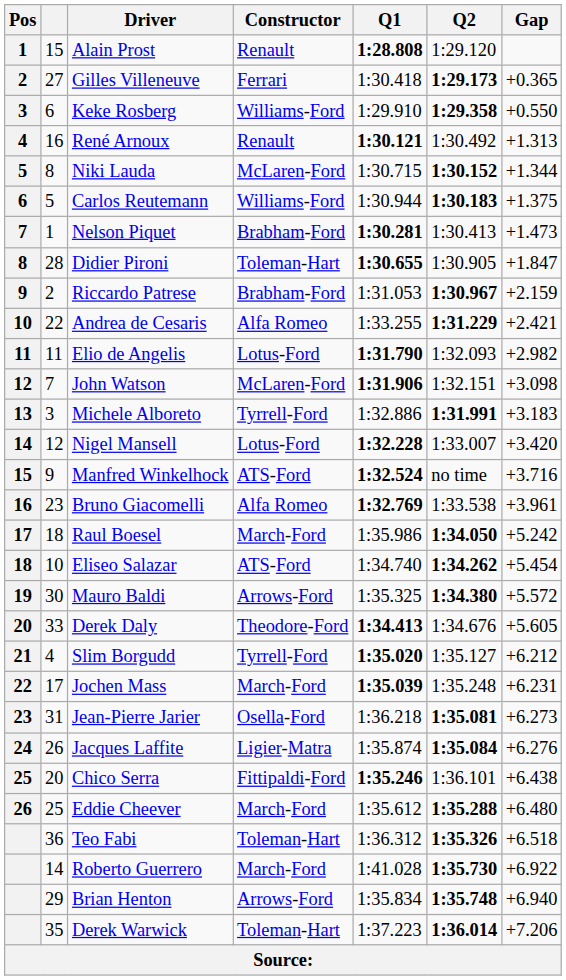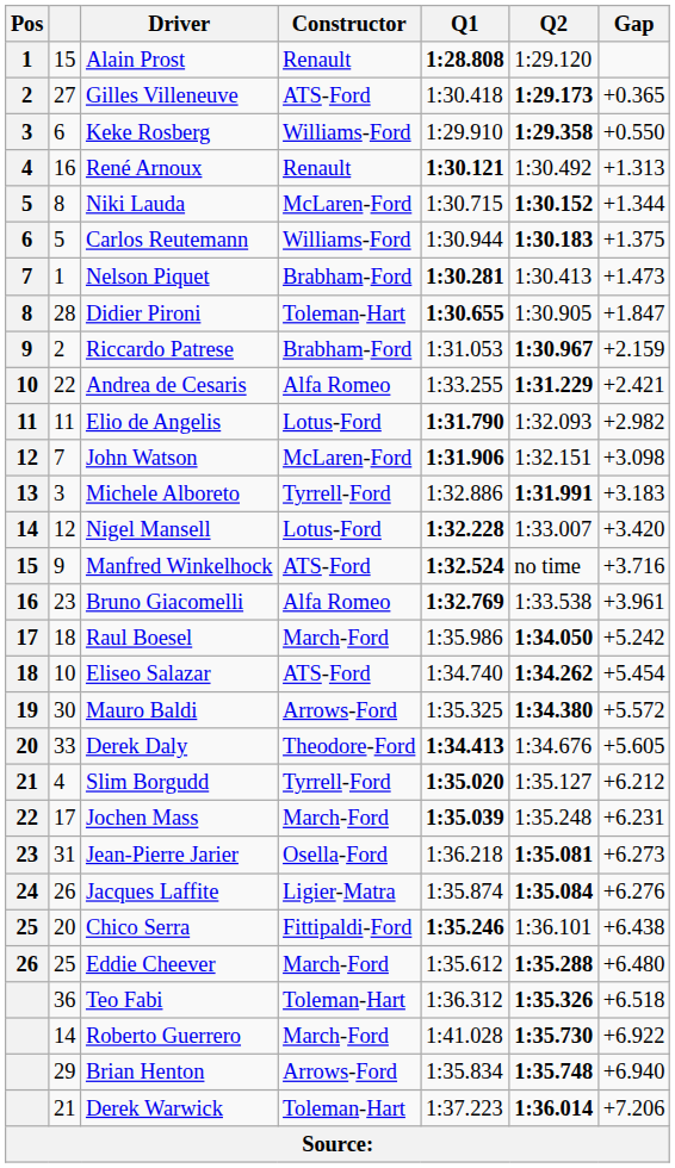 <table class="wikitable sortable" style="font-size:95%;">
 <tr>
 <th>Pos</th>
 <th text-align="center"></th>
 <th>Driver</th>
 <th>Constructor</th>
 <th>Q1</th>
 <th>Q2</th>
 <th>Gap</th>
 </tr>
 <tr>
 <th>1</th>
 <td>15</td>
 <td data-sort-value="pro"> <a href='#'>Alain Prost</a></td>
 <td><a href='#'>Renault</a></td>
 <td><strong>1:28.808</strong></td>
 <td>1:29.120</td>
 <td></td>
 </tr>
 <tr>
 <th>2</th>
 <td>27</td>
 <td data-sort-value="vil"> <a href='#'>Gilles Villeneuve</a></td>
-<td><a href='#'>Ferrari</a></td>
+<td><a href='#'>ATS</a>-<a href='#'>Ford</a></td>
 <td>1:30.418</td>
 <td><strong>1:29.173</strong></td>
 <td>+0.365</td>
 </tr>
 <tr>
 <th>3</th>
 <td>6</td>
 <td data-sort-value="ros"> <a href='#'>Keke Rosberg</a></td>
 <td><a href='#'>Williams</a>-<a href='#'>Ford</a></td>
 <td>1:29.910</td>
 <td><strong>1:29.358</strong></td>
 <td>+0.550</td>
 </tr>
 <tr>
 <th>4</th>
 <td>16</td>
 <td data-sort-value="arn"> <a href='#'>René Arnoux</a></td>
 <td><a href='#'>Renault</a></td>
 <td><strong>1:30.121</strong></td>
 <td>1:30.492</td>
 <td>+1.313</td>
 </tr>
 <tr>
 <th>5</th>
 <td>8</td>
 <td data-sort-value="lau"> <a href='#'>Niki Lauda</a></td>
 <td><a href='#'>McLaren</a>-<a href='#'>Ford</a></td>
 <td>1:30.715</td>
 <td><strong>1:30.152</strong></td>
 <td>+1.344</td>
 </tr>
 <tr>
 <th>6</th>
 <td>5</td>
 <td data-sort-value="reu"> <a href='#'>Carlos Reutemann</a></td>
 <td><a href='#'>Williams</a>-<a href='#'>Ford</a></td>
 <td>1:30.944</td>
 <td><strong>1:30.183</strong></td>
 <td>+1.375</td>
 </tr>
 <tr>
 <th>7</th>
 <td>1</td>
 <td data-sort-value="piq"> <a href='#'>Nelson Piquet</a></td>
 <td><a href='#'>Brabham</a>-<a href='#'>Ford</a></td>
 <td><strong>1:30.281</strong></td>
 <td>1:30.413</td>
 <td>+1.473</td>
 </tr>
 <tr>
 <th>8</th>
 <td>28</td>
 <td data-sort-value="pir"> <a href='#'>Didier Pironi</a></td>
 <td><a href='#'>Toleman</a>-<a href='#'>Hart</a></td>
 <td><strong>1:30.655</strong></td>
 <td>1:30.905</td>
 <td>+1.847</td>
 </tr>
 <tr>
 <th>9</th>
 <td>2</td>
 <td data-sort-value="pat"> <a href='#'>Riccardo Patrese</a></td>
 <td><a href='#'>Brabham</a>-<a href='#'>Ford</a></td>
 <td>1:31.053</td>
 <td><strong>1:30.967</strong></td>
 <td>+2.159</td>
 </tr>
 <tr>
 <th>10</th>
 <td>22</td>
 <td data-sort-value="ces"> <a href='#'>Andrea de Cesaris</a></td>
 <td><a href='#'>Alfa Romeo</a></td>
 <td>1:33.255</td>
 <td><strong>1:31.229</strong></td>
 <td>+2.421</td>
 </tr>
 <tr>
 <th>11</th>
 <td>11</td>
 <td data-sort-value="ang"> <a href='#'>Elio de Angelis</a></td>
 <td><a href='#'>Lotus</a>-<a href='#'>Ford</a></td>
 <td><strong>1:31.790</strong></td>
 <td>1:32.093</td>
 <td>+2.982</td>
 </tr>
 <tr>
 <th>12</th>
 <td>7</td>
 <td data-sort-value="wat"> <a href='#'>John Watson</a></td>
 <td><a href='#'>McLaren</a>-<a href='#'>Ford</a></td>
 <td><strong>1:31.906</strong></td>
 <td>1:32.151</td>
 <td>+3.098</td>
 </tr>
 <tr>
 <th>13</th>
 <td>3</td>
 <td data-sort-value="alb"> <a href='#'>Michele Alboreto</a></td>
 <td><a href='#'>Tyrrell</a>-<a href='#'>Ford</a></td>
 <td>1:32.886</td>
 <td><strong>1:31.991</strong></td>
 <td>+3.183</td>
 </tr>
 <tr>
 <th>14</th>
 <td>12</td>
 <td data-sort-value="man"> <a href='#'>Nigel Mansell</a></td>
 <td><a href='#'>Lotus</a>-<a href='#'>Ford</a></td>
 <td><strong>1:32.228</strong></td>
 <td>1:33.007</td>
 <td>+3.420</td>
 </tr>
 <tr>
 <th>15</th>
 <td>9</td>
 <td data-sort-value="win"> <a href='#'>Manfred Winkelhock</a></td>
 <td><a href='#'>ATS</a>-<a href='#'>Ford</a></td>
 <td><strong>1:32.524</strong></td>
 <td>no time</td>
 <td>+3.716</td>
 </tr>
 <tr>
 <th>16</th>
 <td>23</td>
 <td data-sort-value="gia"> <a href='#'>Bruno Giacomelli</a></td>
 <td><a href='#'>Alfa Romeo</a></td>
 <td><strong>1:32.769</strong></td>
 <td>1:33.538</td>
 <td>+3.961</td>
 </tr>
 <tr>
 <th>17</th>
 <td>18</td>
 <td data-sort-value="boe"> <a href='#'>Raul Boesel</a></td>
 <td><a href='#'>March</a>-<a href='#'>Ford</a></td>
 <td>1:35.986</td>
 <td><strong>1:34.050</strong></td>
 <td>+5.242</td>
 </tr>
 <tr>
 <th>18</th>
 <td>10</td>
 <td data-sort-value="sal"> <a href='#'>Eliseo Salazar</a></td>
 <td><a href='#'>ATS</a>-<a href='#'>Ford</a></td>
 <td>1:34.740</td>
 <td><strong>1:34.262</strong></td>
 <td>+5.454</td>
 </tr>
 <tr>
 <th>19</th>
 <td>30</td>
 <td data-sort-value="bal"> <a href='#'>Mauro Baldi</a></td>
 <td><a href='#'>Arrows</a>-<a href='#'>Ford</a></td>
 <td>1:35.325</td>
 <td><strong>1:34.380</strong></td>
 <td>+5.572</td>
 </tr>
 <tr>
 <th>20</th>
 <td>33</td>
 <td data-sort-value="dal"> <a href='#'>Derek Daly</a></td>
 <td><a href='#'>Theodore</a>-<a href='#'>Ford</a></td>
 <td><strong>1:34.413</strong></td>
 <td>1:34.676</td>
 <td>+5.605</td>
 </tr>
 <tr>
 <th>21</th>
 <td>4</td>
 <td data-sort-value="bor"> <a href='#'>Slim Borgudd</a></td>
 <td><a href='#'>Tyrrell</a>-<a href='#'>Ford</a></td>
 <td><strong>1:35.020</strong></td>
 <td>1:35.127</td>
 <td>+6.212</td>
 </tr>
 <tr>
 <th>22</th>
 <td>17</td>
 <td data-sort-value="mas"> <a href='#'>Jochen Mass</a></td>
 <td><a href='#'>March</a>-<a href='#'>Ford</a></td>
 <td><strong>1:35.039</strong></td>
 <td>1:35.248</td>
 <td>+6.231</td>
 </tr>
 <tr>
 <th>23</th>
 <td>31</td>
 <td data-sort-value="jar"> <a href='#'>Jean-Pierre Jarier</a></td>
 <td><a href='#'>Osella</a>-<a href='#'>Ford</a></td>
 <td>1:36.218</td>
 <td><strong>1:35.081</strong></td>
 <td>+6.273</td>
 </tr>
 <tr>
 <th>24</th>
 <td>26</td>
 <td data-sort-value="laf"> <a href='#'>Jacques Laffite</a></td>
 <td><a href='#'>Ligier</a>-<a href='#'>Matra</a></td>
 <td>1:35.874</td>
 <td><strong>1:35.084</strong></td>
 <td>+6.276</td>
 </tr>
 <tr>
 <th>25</th>
 <td>20</td>
 <td data-sort-value="ser"> <a href='#'>Chico Serra</a></td>
 <td><a href='#'>Fittipaldi</a>-<a href='#'>Ford</a></td>
 <td><strong>1:35.246</strong></td>
 <td>1:36.101</td>
 <td>+6.438</td>
 </tr>
 <tr>
 <th>26</th>
 <td>25</td>
 <td data-sort-value="che"> <a href='#'>Eddie Cheever</a></td>
 <td><a href='#'>March</a>-<a href='#'>Ford</a></td>
 <td>1:35.612</td>
 <td><strong>1:35.288</strong></td>
 <td>+6.480</td>
 </tr>
 <tr>
 <th data-sort-value="27"></th>
 <td>36</td>
 <td data-sort-value="fab"> <a href='#'>Teo Fabi</a></td>
 <td><a href='#'>Toleman</a>-<a href='#'>Hart</a></td>
 <td>1:36.312</td>
 <td><strong>1:35.326</strong></td>
 <td>+6.518</td>
 </tr>
 <tr>
 <th data-sort-value="28"></th>
 <td>14</td>
 <td data-sort-value="gue"> <a href='#'>Roberto Guerrero</a></td>
 <td><a href='#'>March</a>-<a href='#'>Ford</a></td>
 <td>1:41.028</td>
 <td><strong>1:35.730</strong></td>
 <td>+6.922</td>
 </tr>
 <tr>
 <th data-sort-value="29"></th>
 <td>29</td>
 <td data-sort-value="hen"> <a href='#'>Brian Henton</a></td>
 <td><a href='#'>Arrows</a>-<a href='#'>Ford</a></td>
 <td>1:35.834</td>
 <td><strong>1:35.748</strong></td>
 <td>+6.940</td>
 </tr>
 <tr>
 <th data-sort-value="30"></th>
-<td>35</td>
+<td>21</td>
 <td data-sort-value="war"> <a href='#'>Derek Warwick</a></td>
 <td><a href='#'>Toleman</a>-<a href='#'>Hart</a></td>
 <td>1:37.223</td>
 <td><strong>1:36.014</strong></td>
 <td>+7.206</td>
 </tr>
 <tr>
 <th colspan="7">Source:</th>
 </tr>
 </table>
